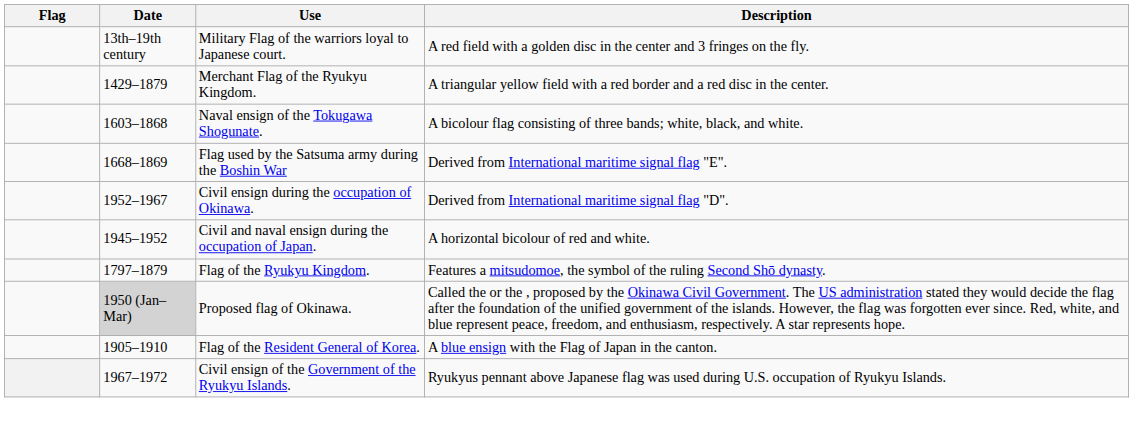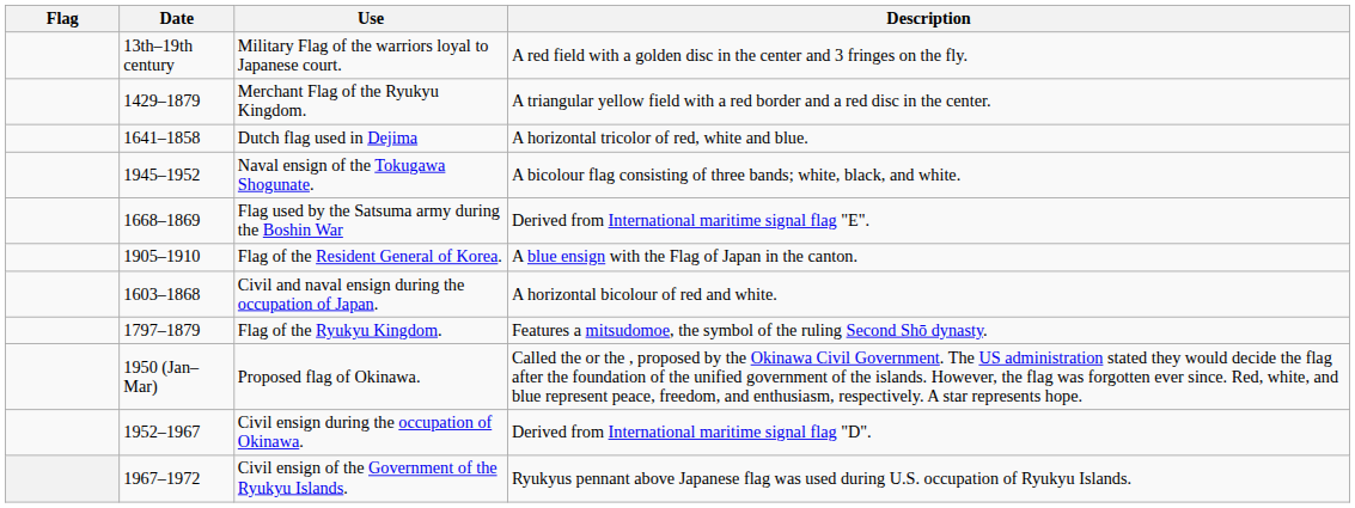 <table class="wikitable" width="100%">
 <tr>
 <th ! style="width:100px;">Flag</th>
 <th style="width:100px;">Date</th>
 <th style="width:250px;">Use</th>
 <th style="min-width:250px;">Description</th>
 </tr>
 <tr>
 <td></td>
 <td>13th–19th century</td>
 <td>Military Flag of the warriors loyal to Japanese court.</td>
 <td>A red field with a golden disc in the center and 3 fringes on the fly.</td>
 </tr>
 <tr>
 <td></td>
 <td>1429–1879</td>
 <td>Merchant Flag of the Ryukyu Kingdom.</td>
 <td>A triangular yellow field with a red border and a red disc in the center.</td>
 </tr>
 <tr>
 <td></td>
-<td>1603–1868</td>
+<td>1641–1858</td>
+<td>Dutch flag used in <a href='#'>Dejima</a></td>
+<td>A horizontal tricolor of red, white and blue.</td>
+</tr>
+<tr>
+<td></td>
+<td>1945–1952</td>
 <td>Naval ensign of the <a href='#'>Tokugawa Shogunate</a>.</td>
 <td>A bicolour flag consisting of three bands; white, black, and white.</td>
 </tr>
 <tr>
 <td></td>
 <td>1668–1869</td>
 <td>Flag used by the Satsuma army during the <a href='#'>Boshin War</a></td>
 <td>Derived from <a href='#'>International maritime signal flag</a> "E".</td>
 </tr>
 <tr>
 <td></td>
-<td>1952–1967</td>
-<td>Civil ensign during the <a href='#'>occupation of Okinawa</a>.</td>
-<td>Derived from <a href='#'>International maritime signal flag</a> "D".</td>
+<td>1905–1910</td>
+<td>Flag of the <a href='#'>Resident General of Korea</a>.</td>
+<td>A <a href='#'>blue ensign</a> with the Flag of Japan in the canton.</td>
 </tr>
 <tr>
 <td></td>
-<td>1945–1952</td>
+<td>1603–1868</td>
 <td>Civil and naval ensign during the <a href='#'>occupation of Japan</a>.</td>
 <td>A horizontal bicolour of red and white.</td>
 </tr>
 <tr>
 <td></td>
 <td>1797–1879</td>
 <td>Flag of the <a href='#'>Ryukyu Kingdom</a>.</td>
 <td>Features a <a href='#'>mitsudomoe</a>, the symbol of the ruling <a href='#'>Second Shō dynasty</a>.</td>
 </tr>
 <tr>
 <td></td>
-<td style="background: lightgrey;">1950 (Jan–Mar)</td>
+<td>1950 (Jan–Mar)</td>
 <td>Proposed flag of Okinawa.</td>
 <td>Called the  or the , proposed by the <a href='#'>Okinawa Civil Government</a>. The <a href='#'>US administration</a> stated they would decide the flag after the foundation of the unified government of the islands. However, the flag was forgotten ever since. Red, white, and blue represent peace, freedom, and enthusiasm, respectively. A star represents hope.</td>
 </tr>
 <tr>
 <td></td>
-<td>1905–1910</td>
-<td>Flag of the <a href='#'>Resident General of Korea</a>.</td>
-<td>A <a href='#'>blue ensign</a> with the Flag of Japan in the canton.</td>
+<td>1952–1967</td>
+<td>Civil ensign during the <a href='#'>occupation of Okinawa</a>.</td>
+<td>Derived from <a href='#'>International maritime signal flag</a> "D".</td>
 </tr>
 <tr>
 <th></th>
 <td>1967–1972</td>
 <td>Civil ensign of the <a href='#'>Government of the Ryukyu Islands</a>.</td>
 <td>Ryukyus pennant above Japanese flag was used during U.S. occupation of Ryukyu Islands.</td>
 </tr>
 </table>
